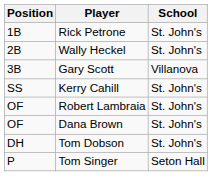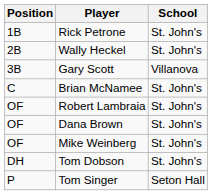 <table class="wikitable">
 <tr>
 <th>Position</th>
 <th>Player</th>
 <th>School</th>
 </tr>
 <tr>
 <td>1B</td>
 <td>Rick Petrone</td>
 <td>St. John's</td>
 </tr>
 <tr>
 <td>2B</td>
 <td>Wally Heckel</td>
 <td>St. John's</td>
 </tr>
 <tr>
 <td>3B</td>
 <td>Gary Scott</td>
 <td>Villanova</td>
 </tr>
 <tr>
-<td>SS</td>
-<td>Kerry Cahill</td>
+<td>C</td>
+<td>Brian McNamee</td>
 <td>St. John's</td>
 </tr>
 <tr>
 <td>OF</td>
 <td>Robert Lambraia</td>
 <td>St. John's</td>
 </tr>
 <tr>
 <td>OF</td>
 <td>Dana Brown</td>
 <td>St. John's</td>
 </tr>
 <tr>
+<td>OF</td>
+<td>Mike Weinberg</td>
+<td>St. John's</td>
+</tr>
+<tr>
 <td>DH</td>
 <td>Tom Dobson</td>
 <td>St. John's</td>
 </tr>
 <tr>
 <td>P</td>
 <td>Tom Singer</td>
 <td>Seton Hall</td>
 </tr>
 </table>
